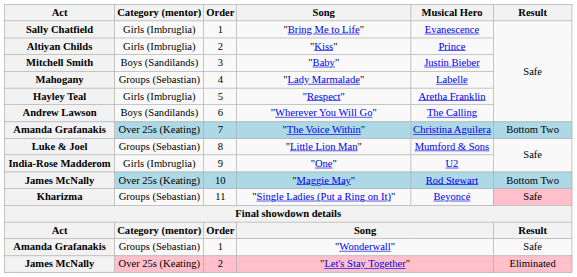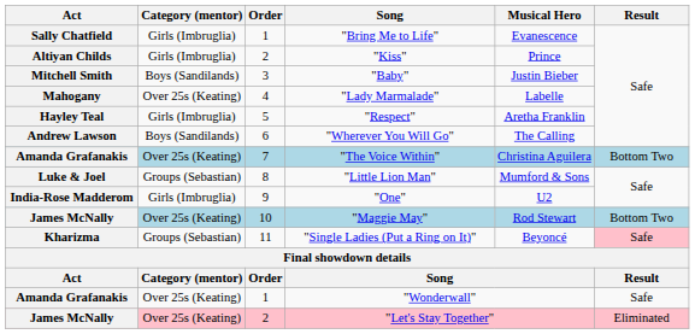 <table class="wikitable plainrowheaders" style="text-align:center;">
 <tr>
 <th scope="col">Act</th>
 <th scope="col">Category (mentor)</th>
 <th scope="col">Order</th>
 <th scope="col" style="width:16em;">Song</th>
 <th scope="col">Musical Hero</th>
 <th scope="col" style="width:7em;">Result</th>
 </tr>
 <tr>
 <th scope="row">Sally Chatfield</th>
 <td>Girls (Imbruglia)</td>
 <td>1</td>
 <td>"<a href='#'>Bring Me to Life</a>"</td>
 <td><a href='#'>Evanescence</a></td>
 <td rowspan=6>Safe</td>
 </tr>
 <tr>
 <th scope="row">Altiyan Childs</th>
 <td>Girls (Imbruglia)</td>
 <td>2</td>
 <td>"<a href='#'>Kiss</a>"</td>
 <td><a href='#'>Prince</a></td>
 </tr>
 <tr>
 <th scope="row">Mitchell Smith</th>
 <td>Boys (Sandilands)</td>
 <td>3</td>
 <td>"<a href='#'>Baby</a>"</td>
 <td><a href='#'>Justin Bieber</a></td>
 </tr>
 <tr>
 <th scope="row">Mahogany</th>
-<td>Groups (Sebastian)</td>
+<td>Over 25s (Keating)</td>
 <td>4</td>
 <td>"<a href='#'>Lady Marmalade</a>"</td>
 <td><a href='#'>Labelle</a></td>
 </tr>
 <tr>
 <th scope="row">Hayley Teal</th>
 <td>Girls (Imbruglia)</td>
 <td>5</td>
 <td>"<a href='#'>Respect</a>"</td>
 <td><a href='#'>Aretha Franklin</a></td>
 </tr>
 <tr>
 <th scope="row">Andrew Lawson</th>
 <td>Boys (Sandilands)</td>
 <td>6</td>
 <td>"<a href='#'>Wherever You Will Go</a>"</td>
 <td><a href='#'>The Calling</a></td>
 </tr>
 <tr style="background:lightblue;">
 <th scope="row">Amanda Grafanakis</th>
 <td>Over 25s (Keating)</td>
 <td>7</td>
 <td>"<a href='#'>The Voice Within</a>"</td>
 <td><a href='#'>Christina Aguilera</a></td>
 <td>Bottom Two</td>
 </tr>
 <tr>
 <th scope="row">Luke & Joel</th>
 <td>Groups (Sebastian)</td>
 <td>8</td>
 <td>"<a href='#'>Little Lion Man</a>"</td>
 <td><a href='#'>Mumford & Sons</a></td>
 <td rowspan=2>Safe</td>
 </tr>
 <tr>
 <th scope="row">India-Rose Madderom</th>
 <td>Girls (Imbruglia)</td>
 <td>9</td>
 <td>"<a href='#'>One</a>"</td>
 <td><a href='#'>U2</a></td>
 </tr>
 <tr style="background:lightblue;">
 <th scope="row">James McNally</th>
 <td>Over 25s (Keating)</td>
 <td>10</td>
 <td>"<a href='#'>Maggie May</a>"</td>
 <td><a href='#'>Rod Stewart</a></td>
 <td>Bottom Two</td>
 </tr>
 <tr>
 <th scope="row">Kharizma</th>
 <td>Groups (Sebastian)</td>
 <td>11</td>
 <td>"<a href='#'>Single Ladies (Put a Ring on It)</a>"</td>
 <td><a href='#'>Beyoncé</a></td>
 <td style="background: pink;">Safe</td>
 </tr>
 <tr>
 <th colspan="16">Final showdown details</th>
 </tr>
 <tr>
 <th scope="col" style="width:10em;">Act</th>
 <th scope="col">Category (mentor)</th>
 <th scope="col">Order</th>
 <th colspan=2 scope="col" style="width:16em;">Song</th>
 <th scope="col" style="width:6em;">Result</th>
 </tr>
 <tr>
 <th scope="row">Amanda Grafanakis</th>
-<td>Groups (Sebastian)</td>
+<td>Over 25s (Keating)</td>
 <td>1</td>
 <td colspan=2>"<a href='#'>Wonderwall</a>"</td>
 <td>Safe</td>
 </tr>
 <tr style="background:pink;">
 <th scope="row">James McNally</th>
 <td>Over 25s (Keating)</td>
 <td>2</td>
 <td colspan=2>"<a href='#'>Let's Stay Together</a>"</td>
 <td>Eliminated</td>
 </tr>
 </table>
